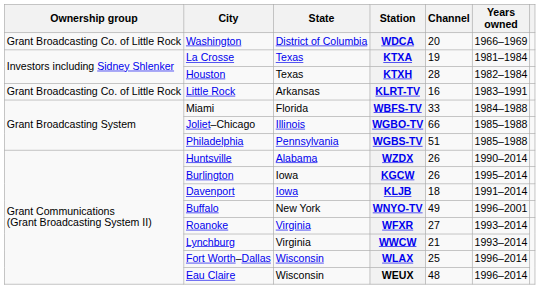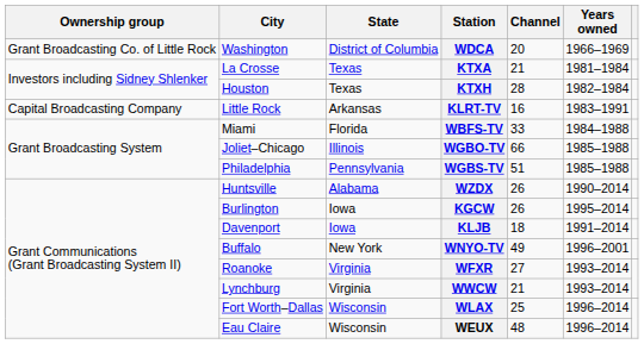 <table class="wikitable sortable">
 <tr>
 <th>Ownership group</th>
 <th>City</th>
 <th>State</th>
 <th>Station</th>
 <th>Channel</th>
 <th>Years<br>owned</th>
 <th class="unsortable"></th>
 </tr>
 <tr>
 <td>Grant Broadcasting Co. of Little Rock</td>
 <td><a href='#'>Washington</a></td>
 <td><a href='#'>District of Columbia</a></td>
 <th><a href='#'>WDCA</a></th>
 <td>20</td>
 <td>1966–1969</td>
 <td style="text-align:center"></td>
 </tr>
 <tr>
 <td rowspan="2">Investors including <a href='#'>Sidney Shlenker</a></td>
 <td><a href='#'>La Crosse</a></td>
 <td><a href='#'>Texas</a></td>
 <th><a href='#'>KTXA</a></th>
-<td>19</td>
+<td>21</td>
 <td>1981–1984</td>
 <td style="text-align:center"></td>
 </tr>
 <tr>
 <td><a href='#'>Houston</a></td>
 <td>Texas</td>
 <th><a href='#'>KTXH</a></th>
 <td>28</td>
 <td>1982–1984</td>
 <td style="text-align:center"></td>
 </tr>
 <tr>
-<td>Grant Broadcasting Co. of Little Rock</td>
+<td>Capital Broadcasting Company</td>
 <td><a href='#'>Little Rock</a></td>
 <td>Arkansas</td>
 <th><a href='#'>KLRT-TV</a></th>
 <td>16</td>
 <td>1983–1991</td>
 <td style="text-align:center"></td>
 </tr>
 <tr>
 <td rowspan="3">Grant Broadcasting System</td>
 <td>Miami</td>
 <td>Florida</td>
 <th><a href='#'>WBFS-TV</a></th>
 <td>33</td>
 <td>1984–1988</td>
 <td style="text-align:center"></td>
 </tr>
 <tr>
 <td><a href='#'>Joliet</a>–Chicago</td>
 <td><a href='#'>Illinois</a></td>
 <th><a href='#'>WGBO-TV</a></th>
 <td>66</td>
 <td>1985–1988</td>
 <td style="text-align:center"></td>
 </tr>
 <tr>
 <td><a href='#'>Philadelphia</a></td>
 <td><a href='#'>Pennsylvania</a></td>
 <th><a href='#'>WGBS-TV</a></th>
 <td>51</td>
 <td>1985–1988</td>
 <td style="text-align:center"></td>
 </tr>
 <tr>
 <td rowspan="8">Grant Communications<br>(Grant Broadcasting System II)</td>
 <td><a href='#'>Huntsville</a></td>
 <td><a href='#'>Alabama</a></td>
 <th><a href='#'>WZDX</a></th>
 <td>26</td>
 <td>1990–2014</td>
 <td style="text-align:center"></td>
 </tr>
 <tr>
 <td><a href='#'>Burlington</a></td>
 <td>Iowa</td>
 <th><a href='#'>KGCW</a></th>
 <td>26</td>
 <td>1995–2014</td>
 <td style="text-align:center"></td>
 </tr>
 <tr>
 <td><a href='#'>Davenport</a></td>
 <td><a href='#'>Iowa</a></td>
 <th><a href='#'>KLJB</a></th>
 <td>18</td>
 <td>1991–2014</td>
 <td style="text-align:center"></td>
 </tr>
 <tr>
 <td><a href='#'>Buffalo</a></td>
 <td>New York</td>
 <th><a href='#'>WNYO-TV</a></th>
 <td>49</td>
 <td>1996–2001</td>
 <td style="text-align:center"></td>
 </tr>
 <tr>
 <td><a href='#'>Roanoke</a></td>
 <td><a href='#'>Virginia</a></td>
 <th><a href='#'>WFXR</a></th>
 <td>27</td>
 <td>1993–2014</td>
 <td style="text-align:center;" rowspan = 2></td>
 </tr>
 <tr>
 <td><a href='#'>Lynchburg</a></td>
 <td>Virginia</td>
 <th><a href='#'>WWCW</a></th>
 <td>21</td>
 <td>1993–2014</td>
 </tr>
 <tr>
 <td><a href='#'>Fort Worth</a>–<a href='#'>Dallas</a></td>
 <td><a href='#'>Wisconsin</a></td>
 <th><a href='#'>WLAX</a></th>
 <td>25</td>
 <td>1996–2014</td>
 <td style="text-align:center;" rowspan=2></td>
 </tr>
 <tr>
 <td><a href='#'>Eau Claire</a></td>
 <td>Wisconsin</td>
 <th>WEUX</th>
 <td>48</td>
 <td>1996–2014</td>
 </tr>
 </table>
